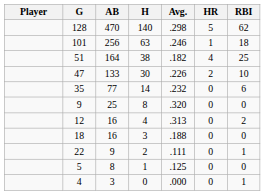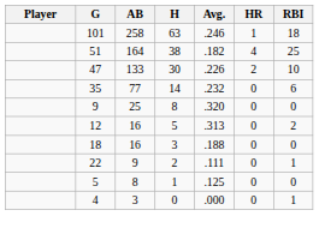 <table class="wikitable sortable">
 <tr>
 <th bgcolor="#DDDDFF" width="16%">Player</th>
 <th bgcolor="#DDDDFF" width="9%">G</th>
 <th bgcolor="#DDDDFF" width="9%">AB</th>
 <th bgcolor="#DDDDFF" width="9%">H</th>
 <th bgcolor="#DDDDFF" width="9%">Avg.</th>
 <th bgcolor="#DDDDFF" width="9%">HR</th>
 <th bgcolor="#DDDDFF" width="9%">RBI</th>
 </tr>
 <tr align="center">
 <td></td>
-<td>128</td>
-<td>470</td>
-<td>140</td>
-<td>.298</td>
-<td>5</td>
-<td>62</td>
-</tr>
-<tr align="center">
-<td></td>
 <td>101</td>
-<td>256</td>
+<td>258</td>
 <td>63</td>
 <td>.246</td>
 <td>1</td>
 <td>18</td>
 </tr>
 <tr align="center">
 <td></td>
 <td>51</td>
 <td>164</td>
 <td>38</td>
 <td>.182</td>
 <td>4</td>
 <td>25</td>
 </tr>
 <tr align="center">
 <td></td>
 <td>47</td>
 <td>133</td>
 <td>30</td>
 <td>.226</td>
 <td>2</td>
 <td>10</td>
 </tr>
 <tr align="center">
 <td></td>
 <td>35</td>
 <td>77</td>
 <td>14</td>
 <td>.232</td>
 <td>0</td>
 <td>6</td>
 </tr>
 <tr align="center">
 <td></td>
 <td>9</td>
 <td>25</td>
 <td>8</td>
 <td>.320</td>
 <td>0</td>
 <td>0</td>
 </tr>
 <tr align="center">
 <td></td>
 <td>12</td>
 <td>16</td>
-<td>4</td>
+<td>5</td>
 <td>.313</td>
 <td>0</td>
 <td>2</td>
 </tr>
 <tr align="center">
 <td></td>
 <td>18</td>
 <td>16</td>
 <td>3</td>
 <td>.188</td>
 <td>0</td>
 <td>0</td>
 </tr>
 <tr align="center">
 <td></td>
 <td>22</td>
 <td>9</td>
 <td>2</td>
 <td>.111</td>
 <td>0</td>
 <td>1</td>
 </tr>
 <tr align="center">
 <td></td>
 <td>5</td>
 <td>8</td>
 <td>1</td>
 <td>.125</td>
 <td>0</td>
 <td>0</td>
 </tr>
 <tr align="center">
 <td></td>
 <td>4</td>
 <td>3</td>
 <td>0</td>
 <td>.000</td>
 <td>0</td>
 <td>1</td>
 </tr>
 </table>
